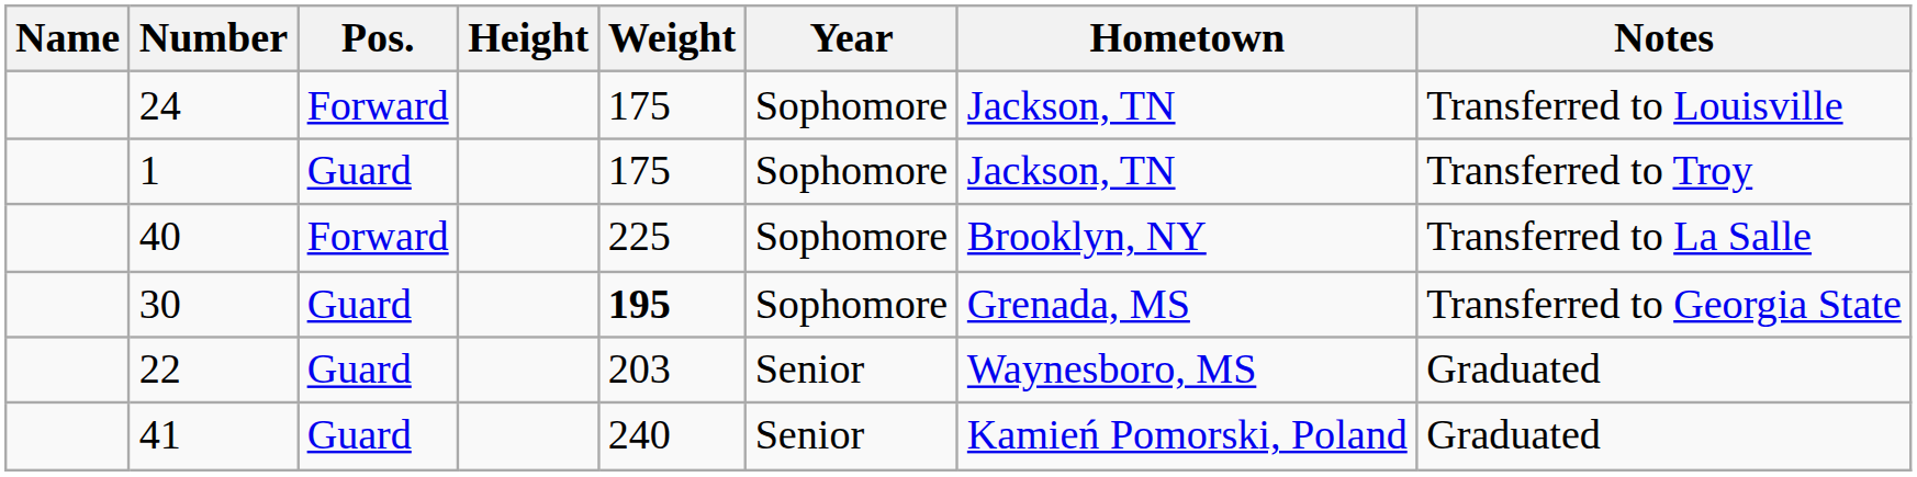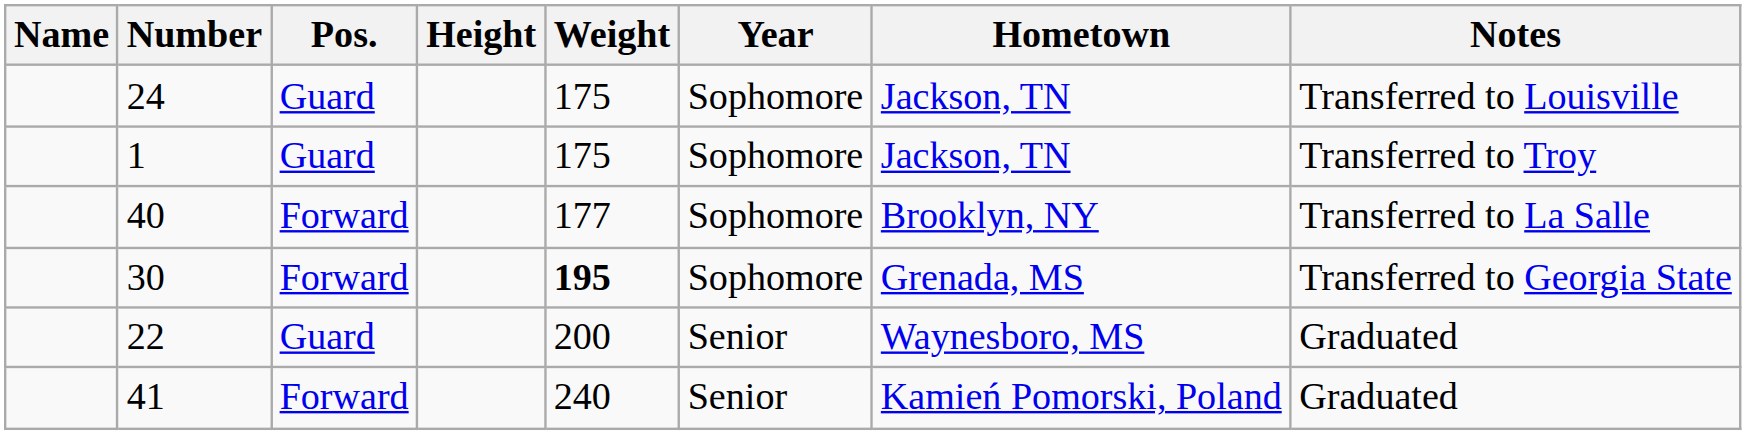 <table class="wikitable sortable" border="1">
 <tr>
 <th>Name</th>
 <th>Number</th>
 <th>Pos.</th>
 <th>Height</th>
 <th>Weight</th>
 <th>Year</th>
 <th>Hometown</th>
 <th class="unsortable">Notes</th>
 </tr>
 <tr>
 <td></td>
 <td>24</td>
-<td><a href='#'>Forward</a></td>
+<td><a href='#'>Guard</a></td>
 <td></td>
 <td>175</td>
 <td>Sophomore</td>
 <td><a href='#'>Jackson, TN</a></td>
 <td>Transferred to <a href='#'>Louisville</a></td>
 </tr>
 <tr>
 <td></td>
 <td>1</td>
 <td><a href='#'>Guard</a></td>
 <td></td>
 <td>175</td>
 <td>Sophomore</td>
 <td><a href='#'>Jackson, TN</a></td>
 <td>Transferred to <a href='#'>Troy</a></td>
 </tr>
 <tr>
 <td></td>
 <td>40</td>
 <td><a href='#'>Forward</a></td>
 <td></td>
-<td>225</td>
+<td>177</td>
 <td>Sophomore</td>
 <td><a href='#'>Brooklyn, NY</a></td>
 <td>Transferred to <a href='#'>La Salle</a></td>
 </tr>
 <tr>
 <td></td>
 <td>30</td>
-<td><a href='#'>Guard</a></td>
+<td><a href='#'>Forward</a></td>
 <td></td>
 <td><strong>195</strong></td>
 <td>Sophomore</td>
 <td><a href='#'>Grenada, MS</a></td>
 <td>Transferred to <a href='#'>Georgia State</a></td>
 </tr>
 <tr>
 <td></td>
 <td>22</td>
 <td><a href='#'>Guard</a></td>
 <td></td>
-<td>203</td>
+<td>200</td>
 <td>Senior</td>
 <td><a href='#'>Waynesboro, MS</a></td>
 <td>Graduated</td>
 </tr>
 <tr>
 <td></td>
 <td>41</td>
-<td><a href='#'>Guard</a></td>
+<td><a href='#'>Forward</a></td>
 <td></td>
 <td>240</td>
 <td>Senior</td>
 <td><a href='#'>Kamień Pomorski, Poland</a></td>
 <td>Graduated</td>
 </tr>
 </table>
